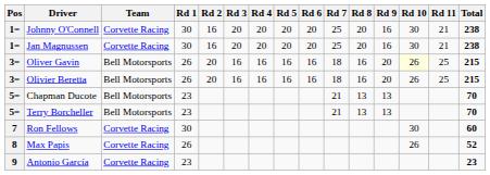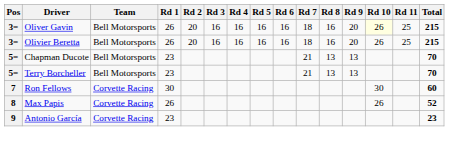 <table class="wikitable" style="font-size: 90%;">
 <tr>
 <th>Pos</th>
 <th>Driver</th>
 <th>Team</th>
 <th>Rd 1</th>
 <th>Rd 2</th>
 <th>Rd 3</th>
 <th>Rd 4</th>
 <th>Rd 5</th>
 <th>Rd 6</th>
 <th>Rd 7</th>
 <th>Rd 8</th>
 <th>Rd 9</th>
 <th>Rd 10</th>
 <th>Rd 11</th>
 <th>Total</th>
-</tr>
-<tr>
-<th>1=</th>
-<td> <a href='#'>Johnny O'Connell</a></td>
-<td> <a href='#'>Corvette Racing</a></td>
-<td align="center">30</td>
-<td align="center">16</td>
-<td align="center">20</td>
-<td align="center">20</td>
-<td align="center">20</td>
-<td align="center">20</td>
-<td align="center">25</td>
-<td align="center">20</td>
-<td align="center">16</td>
-<td align="center">30</td>
-<td align="center">21</td>
-<td align="center"><strong>238</strong></td>
-</tr>
-<tr>
-<th>1=</th>
-<td> <a href='#'>Jan Magnussen</a></td>
-<td> <a href='#'>Corvette Racing</a></td>
-<td align="center">30</td>
-<td align="center">16</td>
-<td align="center">20</td>
-<td align="center">20</td>
-<td align="center">20</td>
-<td align="center">20</td>
-<td align="center">25</td>
-<td align="center">20</td>
-<td align="center">16</td>
-<td align="center">30</td>
-<td align="center">21</td>
-<td align="center"><strong>238</strong></td>
 </tr>
 <tr>
 <th>3=</th>
 <td> <a href='#'>Oliver Gavin</a></td>
 <td> Bell Motorsports</td>
 <td align="center">26</td>
 <td align="center">20</td>
 <td align="center">16</td>
 <td align="center">16</td>
 <td align="center">16</td>
 <td align="center">16</td>
 <td align="center">18</td>
 <td align="center">16</td>
 <td align="center">20</td>
 <td align="center" style="background: lightyellow;">26</td>
 <td align="center">25</td>
 <td align="center"><strong>215</strong></td>
 </tr>
 <tr>
 <th>3=</th>
 <td> <a href='#'>Olivier Beretta</a></td>
 <td> Bell Motorsports</td>
 <td align="center">26</td>
 <td align="center">20</td>
 <td align="center">16</td>
 <td align="center">16</td>
 <td align="center">16</td>
 <td align="center">16</td>
 <td align="center">18</td>
 <td align="center">16</td>
 <td align="center">20</td>
 <td align="center">26</td>
 <td align="center">25</td>
 <td align="center"><strong>215</strong></td>
 </tr>
 <tr>
 <th>5=</th>
 <td> Chapman Ducote</td>
 <td> Bell Motorsports</td>
 <td align="center">23</td>
 <td></td>
 <td></td>
 <td></td>
 <td></td>
 <td></td>
 <td align="center">21</td>
 <td align="center">13</td>
 <td align="center">13</td>
 <td></td>
 <td></td>
 <td align="center"><strong>70</strong></td>
 </tr>
 <tr>
 <th>5=</th>
 <td> <a href='#'>Terry Borcheller</a></td>
 <td> Bell Motorsports</td>
 <td align="center">23</td>
 <td></td>
 <td></td>
 <td></td>
 <td></td>
 <td></td>
 <td align="center">21</td>
 <td align="center">13</td>
 <td align="center">13</td>
 <td></td>
 <td></td>
 <td align="center"><strong>70</strong></td>
 </tr>
 <tr>
 <th>7</th>
 <td> <a href='#'>Ron Fellows</a></td>
 <td> <a href='#'>Corvette Racing</a></td>
 <td align="center">30</td>
 <td></td>
 <td></td>
 <td></td>
 <td></td>
 <td></td>
 <td></td>
 <td></td>
 <td></td>
 <td align="center">30</td>
 <td></td>
 <td align="center"><strong>60</strong></td>
 </tr>
 <tr>
 <th>8</th>
 <td> <a href='#'>Max Papis</a></td>
 <td> <a href='#'>Corvette Racing</a></td>
 <td align="center">26</td>
 <td></td>
 <td></td>
 <td></td>
 <td></td>
 <td></td>
 <td></td>
 <td></td>
 <td></td>
 <td align="center">26</td>
 <td></td>
 <td align="center"><strong>52</strong></td>
 </tr>
 <tr>
 <th>9</th>
 <td> <a href='#'>Antonio García</a></td>
 <td> <a href='#'>Corvette Racing</a></td>
 <td align="center">23</td>
 <td></td>
 <td></td>
 <td></td>
 <td></td>
 <td></td>
 <td></td>
 <td></td>
 <td></td>
 <td></td>
 <td></td>
 <td align="center"><strong>23</strong></td>
 </tr>
 </table>
